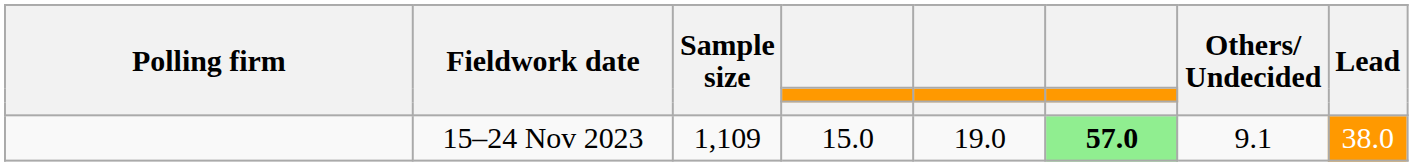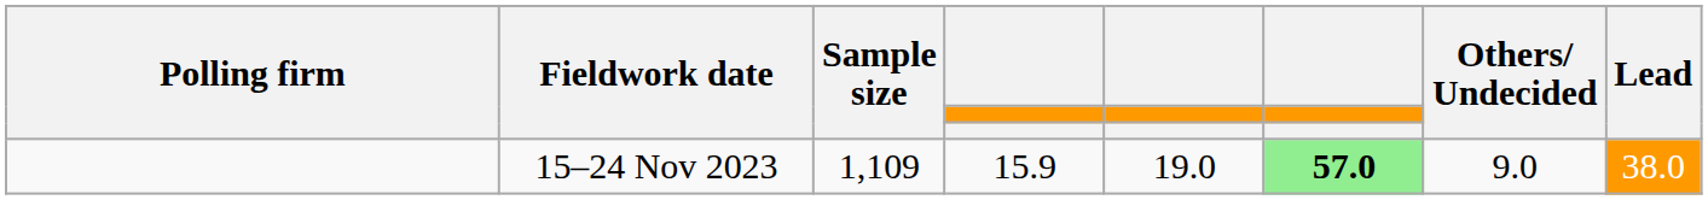 <table class="wikitable collapsible" style="text-align:center; font-size:95%; line-height:16px;">
 <tr style="height:42px;">
 <th rowspan="3" style="width:200px;">Polling firm</th>
 <th rowspan="3" style="width:125px;">Fieldwork date</th>
 <th rowspan="3" style="width:40px;">Sample size</th>
 <th class="unsortable" style="width:60px;"></th>
 <th class="unsortable" style="width:60px;"></th>
 <th class="unsortable" style="width:60px;"></th>
 <th rowspan="3" style="width:60px;">Others/<br>Undecided</th>
 <th rowspan="3" style="width:30px;">Lead</th>
 </tr>
 <tr>
 <th style="color:inherit;background:#FF9900;"></th>
 <th style="color:inherit;background:#FF9900;"></th>
 <th style="color:inherit;background:#FF9900;"></th>
 </tr>
 <tr>
 <th></th>
 <th></th>
 <th></th>
 </tr>
 <tr>
 <td></td>
 <td>15–24 Nov 2023</td>
 <td>1,109</td>
-<td>15.0</td>
+<td>15.9</td>
 <td>19.0</td>
 <td style="background: lightgreen;"><strong>57.0</strong></td>
-<td>9.1</td>
+<td>9.0</td>
 <td style="background:#FF9900; color:white;">38.0</td>
 </tr>
 </table>
